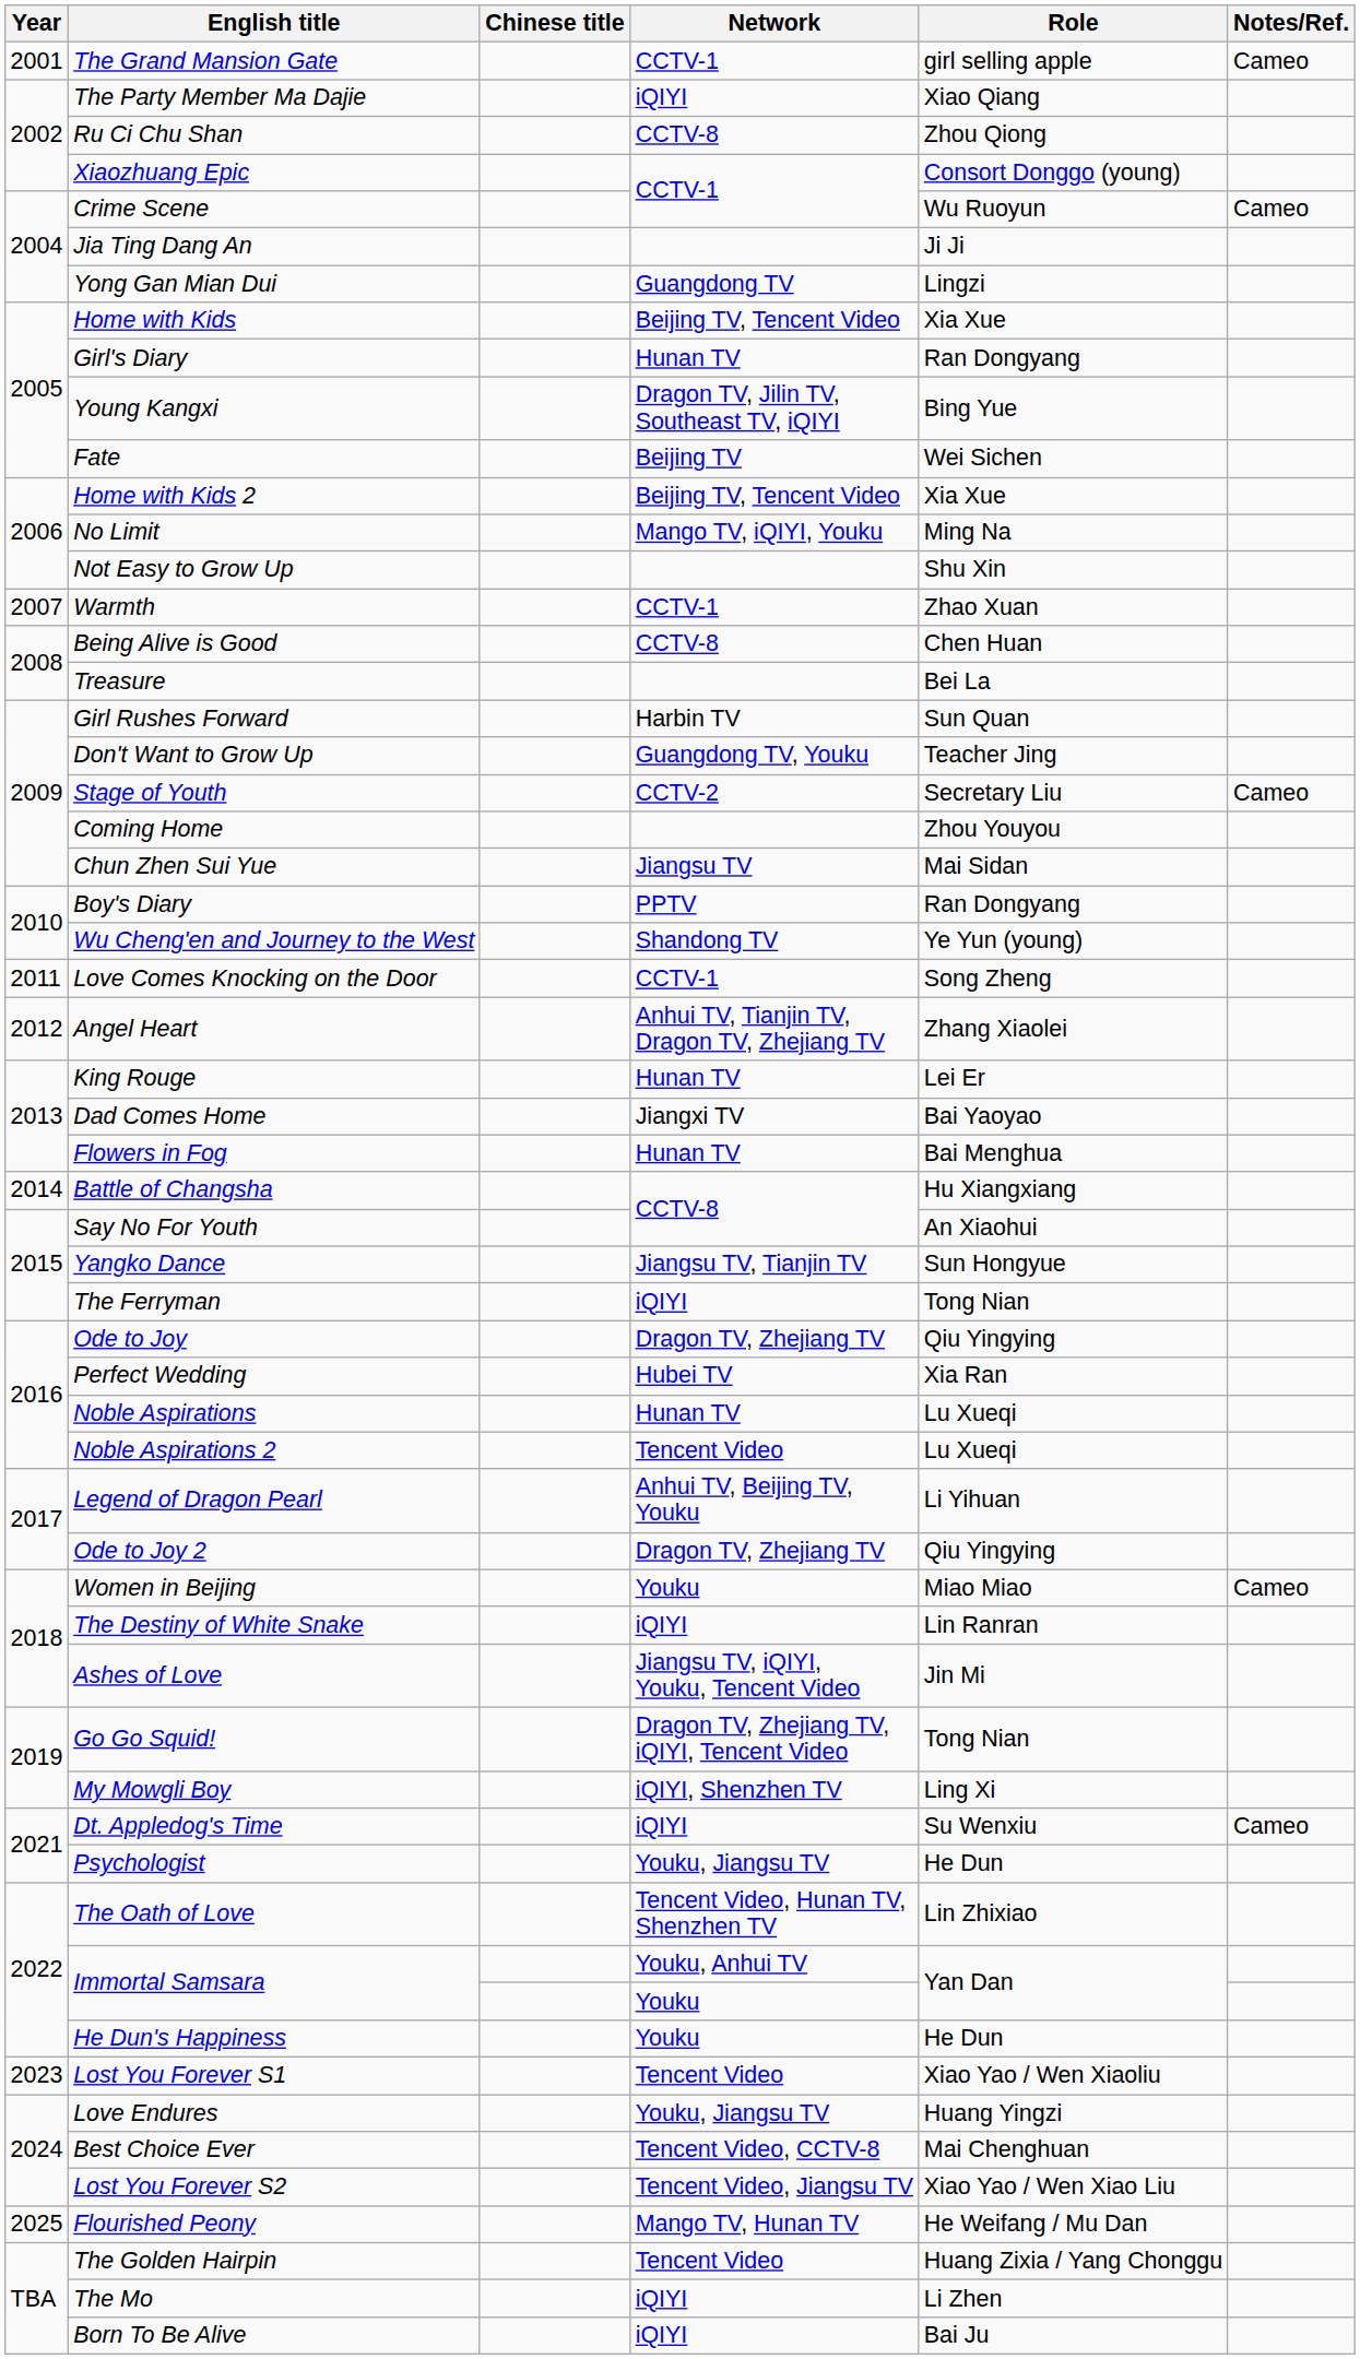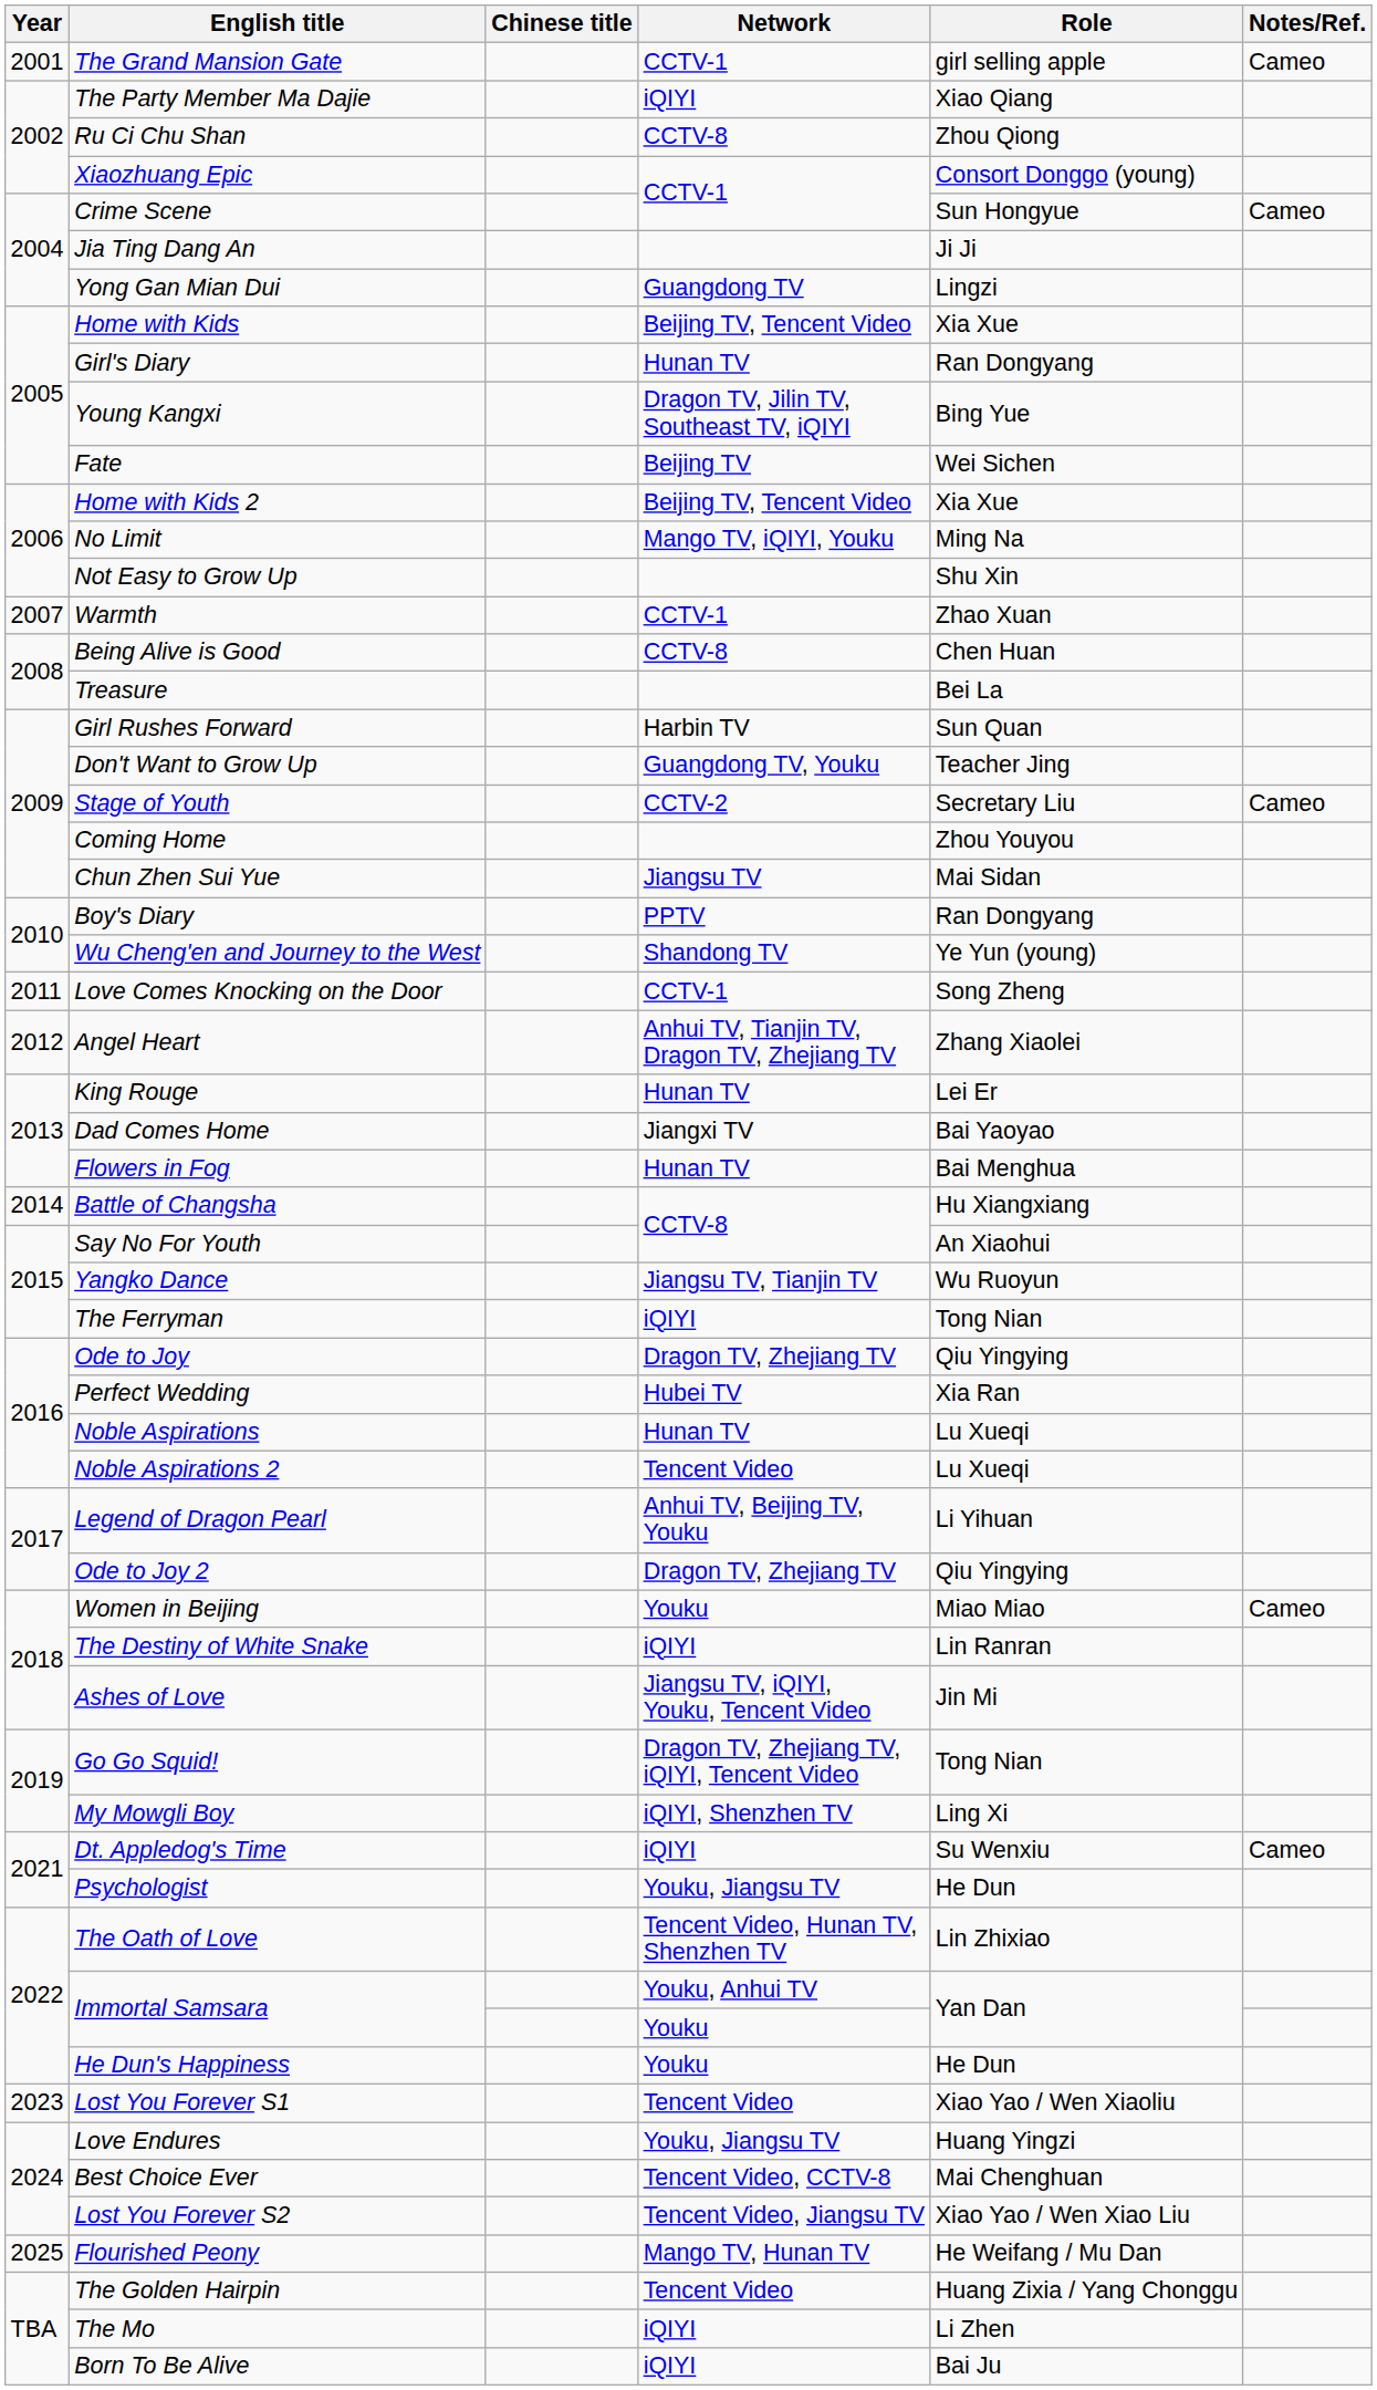 <table class="wikitable">
 <tr>
 <th>Year</th>
 <th>English title</th>
 <th>Chinese title</th>
 <th>Network</th>
 <th>Role</th>
 <th>Notes/Ref.</th>
 </tr>
 <tr>
 <td>2001</td>
 <td><em><a href='#'>The Grand Mansion Gate</a></em></td>
 <td></td>
 <td><a href='#'>CCTV-1</a></td>
 <td>girl selling apple</td>
 <td>Cameo</td>
 </tr>
 <tr>
 <td rowspan="3">2002</td>
 <td><em>The Party Member Ma Dajie</em></td>
 <td></td>
 <td><a href='#'>iQIYI</a></td>
 <td>Xiao Qiang</td>
 <td></td>
 </tr>
 <tr>
 <td><em>Ru Ci Chu Shan</em></td>
 <td></td>
 <td><a href='#'>CCTV-8</a></td>
 <td>Zhou Qiong</td>
 <td></td>
 </tr>
 <tr>
 <td><em><a href='#'>Xiaozhuang Epic</a></em></td>
 <td></td>
 <td rowspan="2"><a href='#'>CCTV-1</a></td>
 <td><a href='#'>Consort Donggo</a> (young)</td>
 <td></td>
 </tr>
 <tr>
 <td rowspan="3">2004</td>
 <td><em>Crime Scene</em></td>
 <td></td>
-<td>Wu Ruoyun</td>
+<td>Sun Hongyue</td>
 <td>Cameo</td>
 </tr>
 <tr>
 <td><em>Jia Ting Dang An</em></td>
 <td></td>
 <td></td>
 <td>Ji Ji</td>
 <td></td>
 </tr>
 <tr>
 <td><em>Yong Gan Mian Dui</em></td>
 <td></td>
 <td><a href='#'>Guangdong TV</a></td>
 <td>Lingzi</td>
 <td></td>
 </tr>
 <tr>
 <td rowspan="4">2005</td>
 <td><em><a href='#'>Home with Kids</a></em></td>
 <td></td>
 <td><a href='#'>Beijing TV</a>, <a href='#'>Tencent Video</a></td>
 <td>Xia Xue</td>
 <td></td>
 </tr>
 <tr>
 <td><em>Girl's Diary</em></td>
 <td></td>
 <td><a href='#'>Hunan TV</a></td>
 <td>Ran Dongyang</td>
 <td></td>
 </tr>
 <tr>
 <td><em>Young Kangxi</em></td>
 <td></td>
 <td><a href='#'>Dragon TV</a>, <a href='#'>Jilin TV</a>, <br><a href='#'>Southeast TV</a>, <a href='#'>iQIYI</a></td>
 <td>Bing Yue</td>
 <td></td>
 </tr>
 <tr>
 <td><em>Fate</em></td>
 <td></td>
 <td><a href='#'>Beijing TV</a></td>
 <td>Wei Sichen</td>
 <td></td>
 </tr>
 <tr>
 <td rowspan="3">2006</td>
 <td><em><a href='#'>Home with Kids</a> 2</em></td>
 <td></td>
 <td><a href='#'>Beijing TV</a>, <a href='#'>Tencent Video</a></td>
 <td>Xia Xue</td>
 <td></td>
 </tr>
 <tr>
 <td><em>No Limit</em></td>
 <td></td>
 <td><a href='#'>Mango TV</a>, <a href='#'>iQIYI</a>, <a href='#'>Youku</a></td>
 <td>Ming Na</td>
 <td></td>
 </tr>
 <tr>
 <td><em>Not Easy to Grow Up</em></td>
 <td></td>
 <td></td>
 <td>Shu Xin</td>
 <td></td>
 </tr>
 <tr>
 <td>2007</td>
 <td><em>Warmth</em></td>
 <td></td>
 <td><a href='#'>CCTV-1</a></td>
 <td>Zhao Xuan</td>
 <td></td>
 </tr>
 <tr>
 <td rowspan="2">2008</td>
 <td><em>Being Alive is Good</em></td>
 <td></td>
 <td><a href='#'>CCTV-8</a></td>
 <td>Chen Huan</td>
 <td></td>
 </tr>
 <tr>
 <td><em>Treasure</em></td>
 <td></td>
 <td></td>
 <td>Bei La</td>
 <td></td>
 </tr>
 <tr>
 <td rowspan="5">2009</td>
 <td><em>Girl Rushes Forward</em></td>
 <td></td>
 <td>Harbin TV</td>
 <td>Sun Quan</td>
 <td></td>
 </tr>
 <tr>
 <td><em>Don't Want to Grow Up</em></td>
 <td></td>
 <td><a href='#'>Guangdong TV</a>, <a href='#'>Youku</a></td>
 <td>Teacher Jing</td>
 <td></td>
 </tr>
 <tr>
 <td><em><a href='#'>Stage of Youth</a></em></td>
 <td></td>
 <td><a href='#'>CCTV-2</a></td>
 <td>Secretary Liu</td>
 <td>Cameo</td>
 </tr>
 <tr>
 <td><em>Coming Home</em></td>
 <td></td>
 <td></td>
 <td>Zhou Youyou</td>
 <td></td>
 </tr>
 <tr>
 <td><em>Chun Zhen Sui Yue</em></td>
 <td></td>
 <td><a href='#'>Jiangsu TV</a></td>
 <td>Mai Sidan</td>
 <td></td>
 </tr>
 <tr>
 <td rowspan="2">2010</td>
 <td><em>Boy's Diary</em></td>
 <td></td>
 <td><a href='#'>PPTV</a></td>
 <td>Ran Dongyang</td>
 <td></td>
 </tr>
 <tr>
 <td><em><a href='#'>Wu Cheng'en and Journey to the West</a></em></td>
 <td></td>
 <td><a href='#'>Shandong TV</a></td>
 <td>Ye Yun (young)</td>
 <td></td>
 </tr>
 <tr>
 <td>2011</td>
 <td><em>Love Comes Knocking on the Door</em></td>
 <td></td>
 <td><a href='#'>CCTV-1</a></td>
 <td>Song Zheng</td>
 <td></td>
 </tr>
 <tr>
 <td>2012</td>
 <td><em>Angel Heart</em></td>
 <td></td>
 <td><a href='#'>Anhui TV</a>, <a href='#'>Tianjin TV</a>, <br><a href='#'>Dragon TV</a>, <a href='#'>Zhejiang TV</a></td>
 <td>Zhang Xiaolei</td>
 <td></td>
 </tr>
 <tr>
 <td rowspan="3">2013</td>
 <td><em>King Rouge</em></td>
 <td></td>
 <td><a href='#'>Hunan TV</a></td>
 <td>Lei Er</td>
 <td></td>
 </tr>
 <tr>
 <td><em>Dad Comes Home</em></td>
 <td></td>
 <td>Jiangxi TV</td>
 <td>Bai Yaoyao</td>
 <td></td>
 </tr>
 <tr>
 <td><em><a href='#'>Flowers in Fog</a></em></td>
 <td></td>
 <td><a href='#'>Hunan TV</a></td>
 <td>Bai Menghua</td>
 <td></td>
 </tr>
 <tr>
 <td>2014</td>
 <td><em><a href='#'>Battle of Changsha</a></em></td>
 <td></td>
 <td rowspan="2"><a href='#'>CCTV-8</a></td>
 <td>Hu Xiangxiang</td>
 <td></td>
 </tr>
 <tr>
 <td rowspan="3">2015</td>
 <td><em>Say No For Youth</em></td>
 <td></td>
 <td>An Xiaohui</td>
 <td></td>
 </tr>
 <tr>
 <td><em><a href='#'>Yangko Dance</a></em></td>
 <td></td>
 <td><a href='#'>Jiangsu TV</a>, <a href='#'>Tianjin TV</a></td>
-<td>Sun Hongyue</td>
+<td>Wu Ruoyun</td>
 <td></td>
 </tr>
 <tr>
 <td><em>The Ferryman</em></td>
 <td></td>
 <td><a href='#'>iQIYI</a></td>
 <td>Tong Nian</td>
 <td></td>
 </tr>
 <tr>
 <td rowspan="4">2016</td>
 <td><em><a href='#'>Ode to Joy</a></em></td>
 <td></td>
 <td><a href='#'>Dragon TV</a>, <a href='#'>Zhejiang TV</a></td>
 <td>Qiu Yingying</td>
 <td></td>
 </tr>
 <tr>
 <td><em>Perfect Wedding</em></td>
 <td></td>
 <td><a href='#'>Hubei TV</a></td>
 <td>Xia Ran</td>
 <td></td>
 </tr>
 <tr>
 <td><em><a href='#'>Noble Aspirations</a></em></td>
 <td></td>
 <td><a href='#'>Hunan TV</a></td>
 <td>Lu Xueqi</td>
 <td></td>
 </tr>
 <tr>
 <td><em><a href='#'>Noble Aspirations 2</a></em></td>
 <td></td>
 <td><a href='#'>Tencent Video</a></td>
 <td>Lu Xueqi</td>
 <td></td>
 </tr>
 <tr>
 <td rowspan="2">2017</td>
 <td><em><a href='#'>Legend of Dragon Pearl</a></em></td>
 <td></td>
 <td><a href='#'>Anhui TV</a>, <a href='#'>Beijing TV</a>, <br><a href='#'>Youku</a></td>
 <td>Li Yihuan</td>
 <td></td>
 </tr>
 <tr>
 <td><em><a href='#'>Ode to Joy 2</a></em></td>
 <td></td>
 <td><a href='#'>Dragon TV</a>, <a href='#'>Zhejiang TV</a></td>
 <td>Qiu Yingying</td>
 <td></td>
 </tr>
 <tr>
 <td rowspan=3>2018</td>
 <td><em>Women in Beijing</em></td>
 <td></td>
 <td><a href='#'>Youku</a></td>
 <td>Miao Miao</td>
 <td>Cameo</td>
 </tr>
 <tr>
 <td><em><a href='#'>The Destiny of White Snake</a></em></td>
 <td></td>
 <td><a href='#'>iQIYI</a></td>
 <td>Lin Ranran</td>
 <td></td>
 </tr>
 <tr>
 <td><em><a href='#'>Ashes of Love</a></em></td>
 <td></td>
 <td><a href='#'>Jiangsu TV</a>, <a href='#'>iQIYI</a>, <br><a href='#'>Youku</a>, <a href='#'>Tencent Video</a></td>
 <td>Jin Mi</td>
 <td></td>
 </tr>
 <tr>
 <td rowspan="2">2019</td>
 <td><em><a href='#'>Go Go Squid!</a></em></td>
 <td></td>
 <td><a href='#'>Dragon TV</a>, <a href='#'>Zhejiang TV</a>, <br><a href='#'>iQIYI</a>, <a href='#'>Tencent Video</a></td>
 <td>Tong Nian</td>
 <td></td>
 </tr>
 <tr>
 <td><em><a href='#'>My Mowgli Boy</a></em></td>
 <td></td>
 <td><a href='#'>iQIYI</a>, <a href='#'>Shenzhen TV</a></td>
 <td>Ling Xi</td>
 <td></td>
 </tr>
 <tr>
 <td rowspan=2>2021</td>
 <td><em><a href='#'>Dt. Appledog's Time</a></em></td>
 <td></td>
 <td><a href='#'>iQIYI</a></td>
 <td>Su Wenxiu</td>
 <td>Cameo</td>
 </tr>
 <tr>
 <td><em><a href='#'>Psychologist</a></em></td>
 <td></td>
 <td><a href='#'>Youku</a>, <a href='#'>Jiangsu TV</a></td>
 <td>He Dun</td>
 <td></td>
 </tr>
 <tr>
 <td rowspan=4>2022</td>
 <td><em><a href='#'>The Oath of Love</a></em></td>
 <td></td>
 <td><a href='#'>Tencent Video</a>, <a href='#'>Hunan TV</a>, <br><a href='#'>Shenzhen TV</a></td>
 <td>Lin Zhixiao</td>
 <td></td>
 </tr>
 <tr>
 <td rowspan=2><em><a href='#'>Immortal Samsara</a></em></td>
 <td></td>
 <td><a href='#'>Youku</a>, <a href='#'>Anhui TV</a></td>
 <td rowspan=2>Yan Dan</td>
 <td></td>
 </tr>
 <tr>
 <td></td>
 <td><a href='#'>Youku</a></td>
 <td></td>
 </tr>
 <tr>
 <td><em><a href='#'>He Dun's Happiness</a></em></td>
 <td></td>
 <td><a href='#'>Youku</a></td>
 <td>He Dun</td>
 <td></td>
 </tr>
 <tr>
 <td rowspan=1>2023</td>
 <td><em><a href='#'>Lost You Forever</a> S1</em></td>
 <td></td>
 <td><a href='#'>Tencent Video</a></td>
 <td>Xiao Yao / Wen Xiaoliu</td>
 <td></td>
 </tr>
 <tr>
 <td rowspan=3>2024</td>
 <td><em>Love Endures</em></td>
 <td></td>
 <td><a href='#'>Youku</a>, <a href='#'>Jiangsu TV</a></td>
 <td>Huang Yingzi</td>
 <td></td>
 </tr>
 <tr>
 <td><em>Best Choice Ever</em></td>
 <td></td>
 <td><a href='#'>Tencent Video</a>, <a href='#'>CCTV-8</a></td>
 <td>Mai Chenghuan</td>
 <td></td>
 </tr>
 <tr>
 <td><em><a href='#'>Lost You Forever</a> S2</em></td>
 <td></td>
 <td><a href='#'>Tencent Video</a>, <a href='#'>Jiangsu TV</a></td>
 <td>Xiao Yao / Wen Xiao Liu</td>
 <td></td>
 </tr>
 <tr>
 <td>2025</td>
 <td><em><a href='#'>Flourished Peony</a></em></td>
 <td></td>
 <td><a href='#'>Mango TV</a>, <a href='#'>Hunan TV</a></td>
 <td>He Weifang / Mu Dan</td>
 <td></td>
 </tr>
 <tr>
 <td rowspan=3>TBA</td>
 <td><em>The Golden Hairpin</em></td>
 <td></td>
 <td><a href='#'>Tencent Video</a></td>
 <td>Huang Zixia / Yang Chonggu</td>
 <td></td>
 </tr>
 <tr>
 <td><em>The Mo</em></td>
 <td></td>
 <td><a href='#'>iQIYI</a></td>
 <td>Li Zhen</td>
 <td></td>
 </tr>
 <tr>
 <td><em>Born To Be Alive</em></td>
 <td></td>
 <td><a href='#'>iQIYI</a></td>
 <td>Bai Ju</td>
 <td></td>
 </tr>
 </table>
